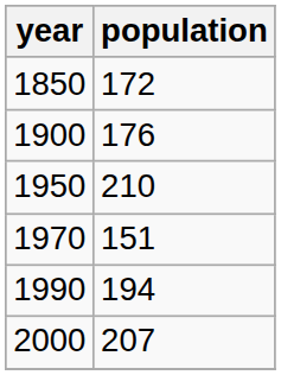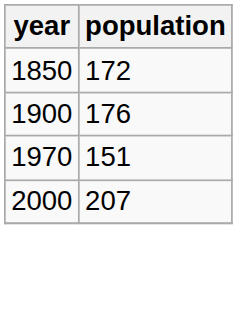 <table class="wikitable">
 <tr>
 <th>year</th>
 <th>population</th>
 </tr>
 <tr>
 <td>1850</td>
 <td>172</td>
 </tr>
 <tr>
 <td>1900</td>
 <td>176</td>
 </tr>
 <tr>
-<td>1950</td>
-<td>210</td>
-</tr>
-<tr>
 <td>1970</td>
 <td>151</td>
-</tr>
-<tr>
-<td>1990</td>
-<td>194</td>
 </tr>
 <tr>
 <td>2000</td>
 <td>207</td>
 </tr>
 <tr>
 </tr>
 </table>
